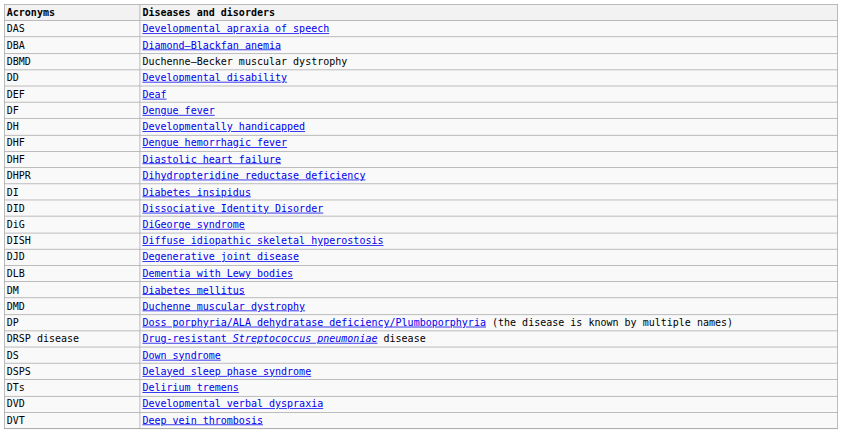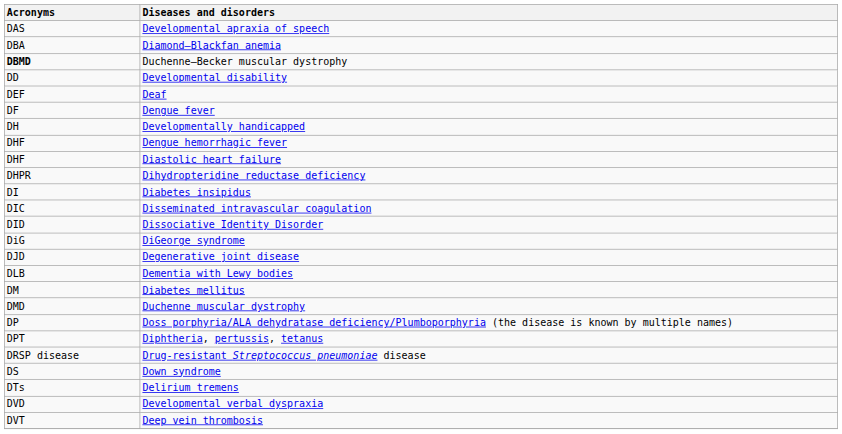 <table class="wikitable sortable">
 <tr>
 <th width=170px style=text-align:left>Acronyms</th>
 <th width=900px style=text-align:left>Diseases and disorders</th>
 </tr>
 <tr>
 <td>DAS</td>
 <td><a href='#'>Developmental apraxia of speech</a></td>
 </tr>
 <tr>
 <td>DBA</td>
 <td><a href='#'>Diamond–Blackfan anemia</a></td>
 </tr>
 <tr>
-<td>DBMD</td>
+<td><strong>DBMD</strong></td>
 <td>Duchenne–Becker muscular dystrophy</td>
 </tr>
 <tr>
 <td>DD</td>
 <td><a href='#'>Developmental disability</a></td>
 </tr>
 <tr>
 <td>DEF</td>
 <td><a href='#'>Deaf</a></td>
 </tr>
 <tr>
 <td>DF</td>
 <td><a href='#'>Dengue fever</a></td>
 </tr>
 <tr>
 <td>DH</td>
 <td><a href='#'>Developmentally handicapped</a></td>
 </tr>
 <tr>
 <td>DHF</td>
 <td><a href='#'>Dengue hemorrhagic fever</a></td>
 </tr>
 <tr>
 <td>DHF</td>
 <td><a href='#'>Diastolic heart failure</a></td>
 </tr>
 <tr>
 <td>DHPR</td>
 <td><a href='#'>Dihydropteridine reductase deficiency</a></td>
 </tr>
 <tr>
 <td>DI</td>
 <td><a href='#'>Diabetes insipidus</a></td>
 </tr>
 <tr>
+<td>DIC</td>
+<td><a href='#'>Disseminated intravascular coagulation</a></td>
+</tr>
+<tr>
 <td>DID</td>
 <td><a href='#'>Dissociative Identity Disorder</a></td>
 </tr>
 <tr>
 <td>DiG</td>
 <td><a href='#'>DiGeorge syndrome</a></td>
-</tr>
-<tr>
-<td>DISH</td>
-<td><a href='#'>Diffuse idiopathic skeletal hyperostosis</a></td>
 </tr>
 <tr>
 <td>DJD</td>
 <td><a href='#'>Degenerative joint disease</a></td>
 </tr>
 <tr>
 <td>DLB</td>
 <td><a href='#'>Dementia with Lewy bodies</a></td>
 </tr>
 <tr>
 <td>DM</td>
 <td><a href='#'>Diabetes mellitus</a></td>
 </tr>
 <tr>
 <td>DMD</td>
 <td><a href='#'>Duchenne muscular dystrophy</a></td>
 </tr>
 <tr>
 <td>DP</td>
 <td><a href='#'>Doss porphyria/ALA dehydratase deficiency/Plumboporphyria</a> (the disease is known by multiple names)</td>
 </tr>
 <tr>
+<td>DPT</td>
+<td><a href='#'>Diphtheria</a>, <a href='#'>pertussis</a>, <a href='#'>tetanus</a></td>
+</tr>
+<tr>
 <td>DRSP disease</td>
 <td><a href='#'>Drug-resistant <em>Streptococcus pneumoniae</em></a> disease</td>
 </tr>
 <tr>
 <td>DS</td>
 <td><a href='#'>Down syndrome</a></td>
-</tr>
-<tr>
-<td>DSPS</td>
-<td><a href='#'>Delayed sleep phase syndrome</a></td>
 </tr>
 <tr>
 <td>DTs</td>
 <td><a href='#'>Delirium tremens</a></td>
 </tr>
 <tr>
 <td>DVD</td>
 <td><a href='#'>Developmental verbal dyspraxia</a></td>
 </tr>
 <tr>
 <td>DVT</td>
 <td><a href='#'>Deep vein thrombosis</a></td>
 </tr>
 <tr>
 </tr>
 </table>
